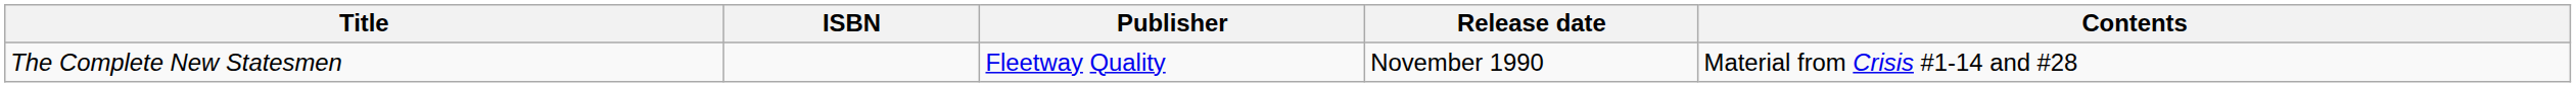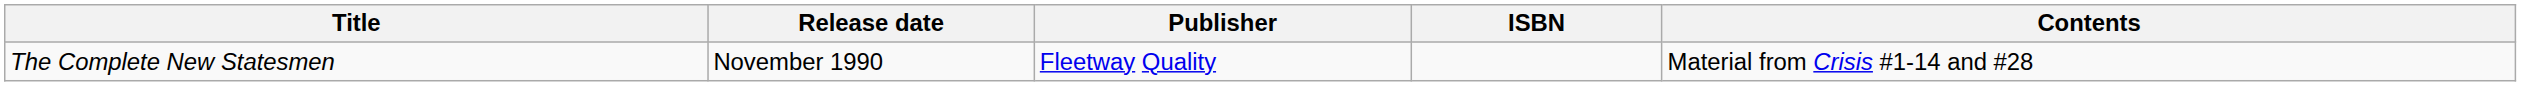 <table class="wikitable" width="85%">
 <tr>
 <th width=28%>Title</th>
+<th width=13%>Release date</th>
+<th width=15%>Publisher</th>
 <th width=10%>ISBN</th>
-<th width=15%>Publisher</th>
-<th width=13%>Release date</th>
 <th width=34%>Contents</th>
 </tr>
 <tr>
 <td><em>The Complete New Statesmen</em></td>
+<td>November 1990</td>
+<td><a href='#'>Fleetway</a> <a href='#'>Quality</a></td>
 <td></td>
-<td><a href='#'>Fleetway</a> <a href='#'>Quality</a></td>
-<td>November 1990</td>
 <td>Material from <em><a href='#'>Crisis</a></em> #1-14 and #28</td>
 </tr>
 </table>
